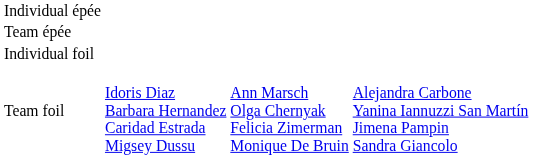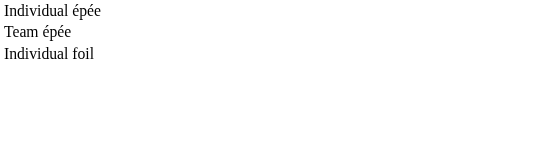 <table>
 <tr>
 <td rowspan=2>Individual épée <br></td>
 <td rowspan=2></td>
 <td rowspan=2></td>
 <td></td>
 </tr>
 <tr>
 <td></td>
 </tr>
 <tr>
 <td>Team épée <br></td>
 <td></td>
 <td></td>
 <td></td>
 </tr>
 <tr>
 <td rowspan=2>Individual foil <br></td>
 <td rowspan=2></td>
 <td rowspan=2></td>
 <td></td>
 </tr>
 <tr>
 <td></td>
 </tr>
-<tr>
-<td>Team foil <br></td>
-<td><br><a href='#'>Idoris Diaz</a><br><a href='#'>Barbara Hernandez</a><br><a href='#'>Caridad Estrada</a><br><a href='#'>Migsey Dussu</a></td>
-<td><br><a href='#'>Ann Marsch</a><br><a href='#'>Olga Chernyak</a><br><a href='#'>Felicia Zimerman</a><br><a href='#'>Monique De Bruin</a></td>
-<td><br><a href='#'>Alejandra Carbone</a><br><a href='#'>Yanina Iannuzzi San Martín</a><br><a href='#'>Jimena Pampin</a><br><a href='#'>Sandra Giancolo</a></td>
-</tr>
 </table>
